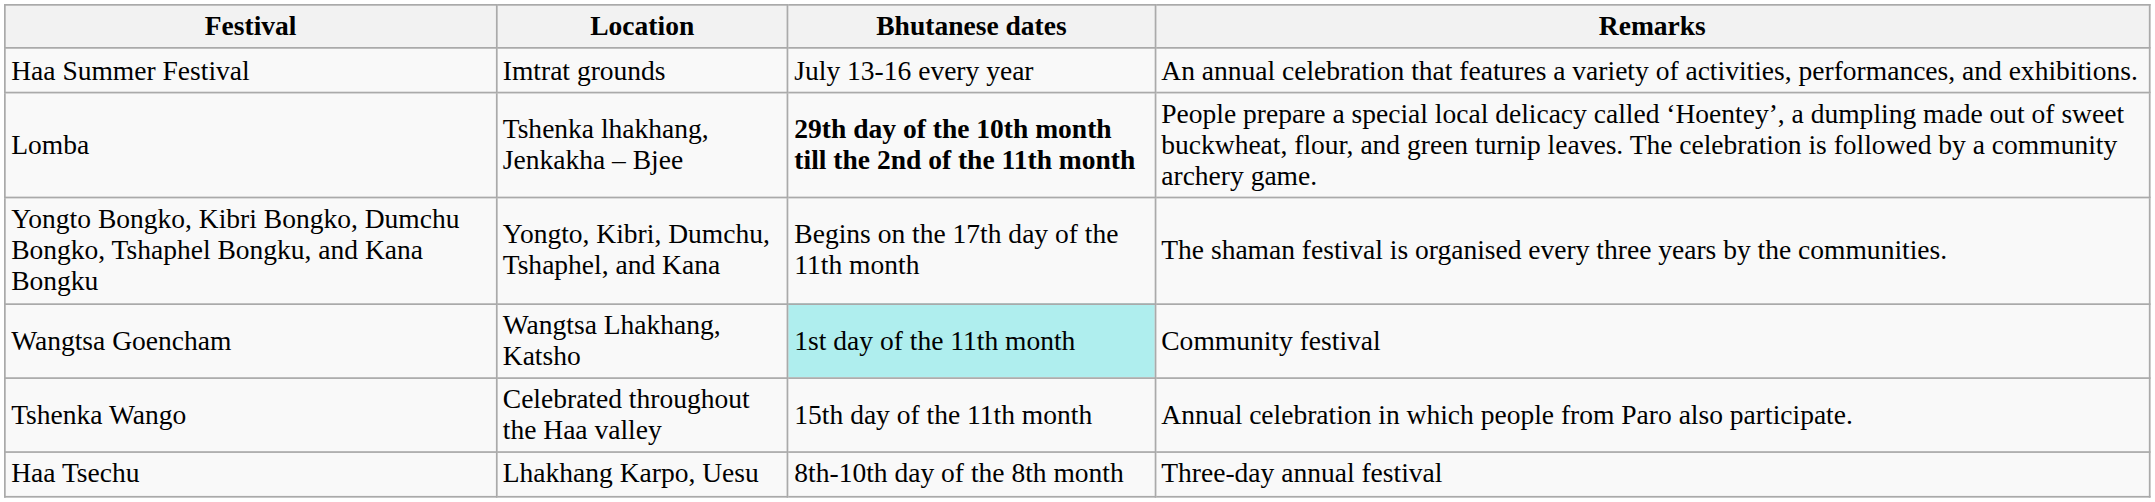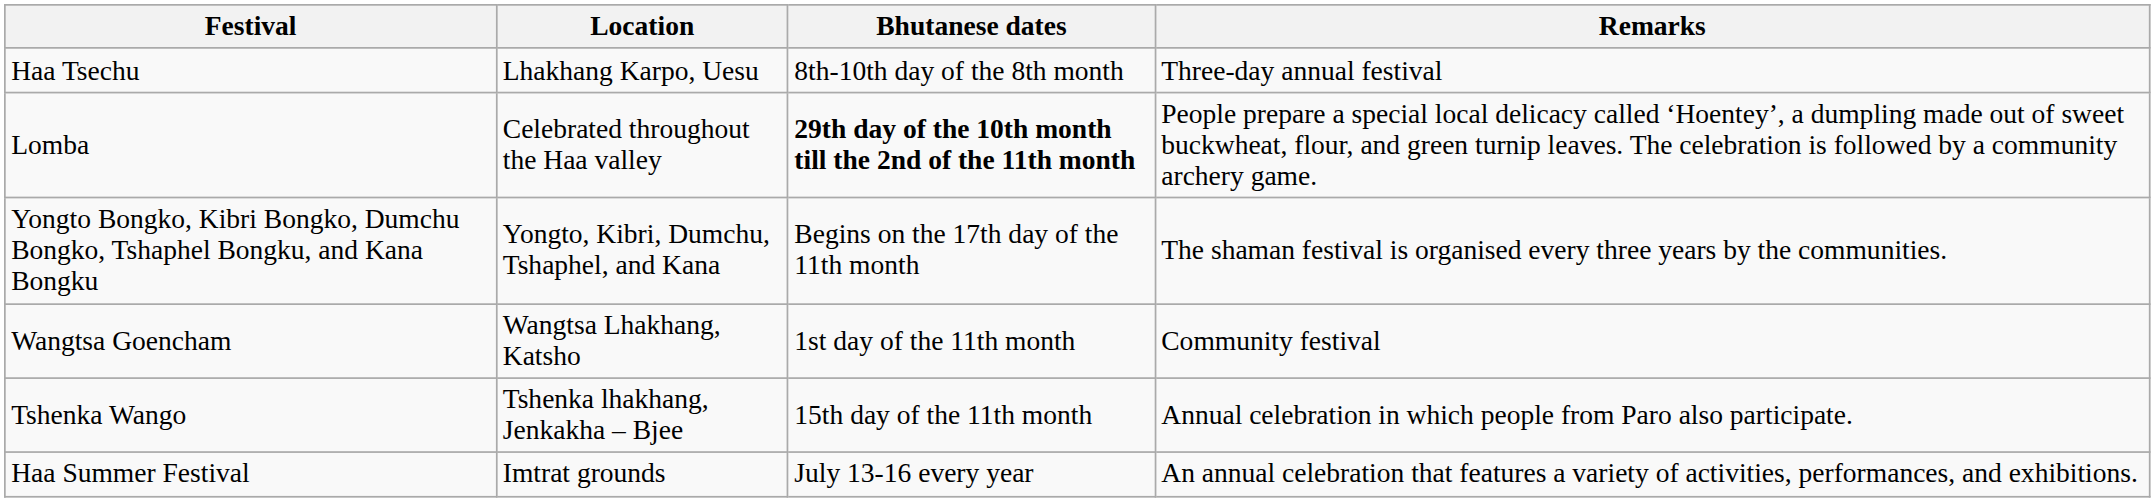 <table class="wikitable">
 <tr>
 <th>Festival</th>
 <th>Location</th>
 <th>Bhutanese dates</th>
 <th>Remarks</th>
 </tr>
 <tr>
-<td>Haa Summer Festival</td>
-<td>Imtrat grounds</td>
-<td>July 13-16 every year</td>
-<td>An annual celebration that features a variety of activities, performances, and exhibitions.</td>
+<td>Haa Tsechu</td>
+<td>Lhakhang Karpo, Uesu</td>
+<td>8th-10th day of the 8th month</td>
+<td>Three-day annual festival</td>
 </tr>
 <tr>
 <td>Lomba</td>
-<td>Tshenka lhakhang, Jenkakha – Bjee</td>
+<td>Celebrated throughout the Haa valley</td>
 <td><strong>29th day of the 10th month till the 2nd of the 11th month</strong></td>
 <td>People prepare a special local delicacy called ‘Hoentey’, a dumpling made out of sweet buckwheat, flour, and green turnip leaves. The celebration is followed by a community archery game.</td>
 </tr>
 <tr>
 <td>Yongto Bongko, Kibri Bongko, Dumchu Bongko, Tshaphel Bongku, and Kana Bongku</td>
 <td>Yongto, Kibri, Dumchu, Tshaphel, and Kana</td>
 <td>Begins on the 17th day of the 11th month</td>
 <td>The shaman festival is organised every three years by the communities.</td>
 </tr>
 <tr>
 <td>Wangtsa Goencham</td>
 <td>Wangtsa Lhakhang, Katsho</td>
-<td style="background: paleturquoise;">1st day of the 11th month</td>
+<td>1st day of the 11th month</td>
 <td>Community festival</td>
 </tr>
 <tr>
 <td>Tshenka Wango</td>
-<td>Celebrated throughout the Haa valley</td>
+<td>Tshenka lhakhang, Jenkakha – Bjee</td>
 <td>15th day of the 11th month</td>
 <td>Annual celebration in which people from Paro also participate.</td>
 </tr>
 <tr>
-<td>Haa Tsechu</td>
-<td>Lhakhang Karpo, Uesu</td>
-<td>8th-10th day of the 8th month</td>
-<td>Three-day annual festival</td>
+<td>Haa Summer Festival</td>
+<td>Imtrat grounds</td>
+<td>July 13-16 every year</td>
+<td>An annual celebration that features a variety of activities, performances, and exhibitions.</td>
 </tr>
 </table>
